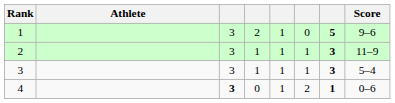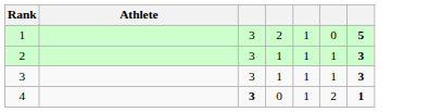 <table class="wikitable" style="text-align: center; font-size:90% ">
 <tr>
 <th width=25>Rank</th>
 <th width=225>Athlete</th>
 <th width=25></th>
 <th width=25></th>
 <th width=25></th>
 <th width=25></th>
 <th width=25></th>
-<th width=50>Score</th>
 </tr>
 <tr bgcolor=ccffcc>
 <td>1</td>
 <td align=left></td>
 <td>3</td>
 <td>2</td>
 <td>1</td>
 <td>0</td>
 <td><strong>5</strong></td>
-<td>9–6</td>
 </tr>
 <tr bgcolor=ccffcc>
 <td>2</td>
 <td align=left></td>
 <td>3</td>
 <td>1</td>
 <td>1</td>
 <td>1</td>
 <td><strong>3</strong></td>
-<td>11–9</td>
 </tr>
 <tr>
 <td>3</td>
 <td align=left></td>
 <td>3</td>
 <td>1</td>
 <td>1</td>
 <td>1</td>
 <td><strong>3</strong></td>
-<td>5–4</td>
 </tr>
 <tr>
 <td>4</td>
 <td align=left></td>
 <td><strong>3</strong></td>
 <td>0</td>
 <td>1</td>
 <td>2</td>
 <td><strong>1</strong></td>
-<td>0–6</td>
 </tr>
 </table>
